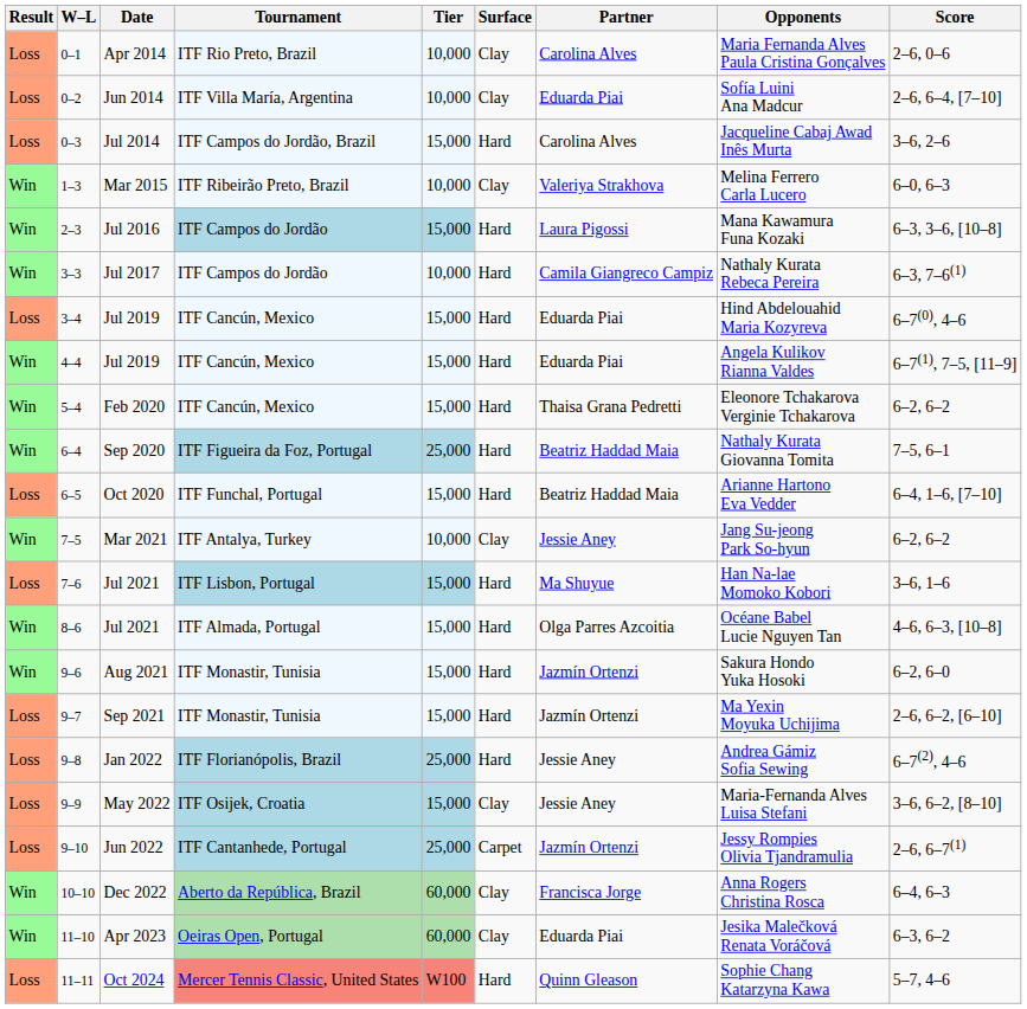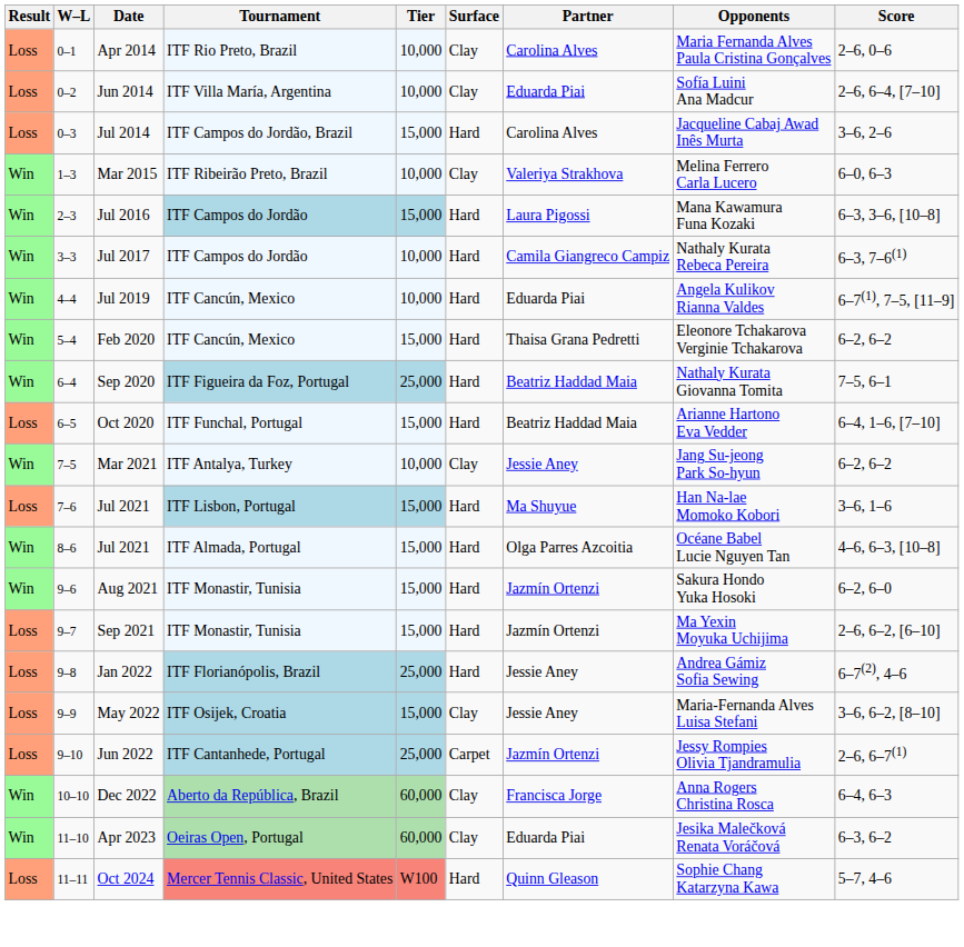 <table class="sortable wikitable">
 <tr>
 <th>Result</th>
 <th class="unsortable">W–L</th>
 <th>Date</th>
 <th>Tournament</th>
 <th>Tier</th>
 <th>Surface</th>
 <th>Partner</th>
 <th>Opponents</th>
 <th class="unsortable">Score</th>
 </tr>
 <tr>
 <td style="background:#ffa07a;">Loss</td>
 <td><small>0–1</small></td>
 <td>Apr 2014</td>
 <td style="background:#f0f8ff;">ITF Rio Preto, Brazil</td>
 <td style="background:#f0f8ff;">10,000</td>
 <td>Clay</td>
 <td> <a href='#'>Carolina Alves</a></td>
 <td> <a href='#'>Maria Fernanda Alves</a> <br>  <a href='#'>Paula Cristina Gonçalves</a></td>
 <td>2–6, 0–6</td>
 </tr>
 <tr>
 <td style="background:#ffa07a;">Loss</td>
 <td><small>0–2</small></td>
 <td>Jun 2014</td>
 <td style="background:#f0f8ff;">ITF Villa María, Argentina</td>
 <td style="background:#f0f8ff;">10,000</td>
 <td>Clay</td>
 <td> <a href='#'>Eduarda Piai</a></td>
 <td> <a href='#'>Sofía Luini</a> <br>  Ana Madcur</td>
 <td>2–6, 6–4, [7–10]</td>
 </tr>
 <tr>
 <td style="background:#ffa07a;">Loss</td>
 <td><small>0–3</small></td>
 <td>Jul 2014</td>
 <td style="background:#f0f8ff;">ITF Campos do Jordão, Brazil</td>
 <td style="background:#f0f8ff;">15,000</td>
 <td>Hard</td>
 <td> Carolina Alves</td>
 <td> <a href='#'>Jacqueline Cabaj Awad</a> <br>  <a href='#'>Inês Murta</a></td>
 <td>3–6, 2–6</td>
 </tr>
 <tr>
 <td style="background:#98fb98;">Win</td>
 <td><small>1–3</small></td>
 <td>Mar 2015</td>
 <td style="background:#f0f8ff;">ITF Ribeirão Preto, Brazil</td>
 <td style="background:#f0f8ff;">10,000</td>
 <td>Clay</td>
 <td> <a href='#'>Valeriya Strakhova</a></td>
 <td> Melina Ferrero <br>  <a href='#'>Carla Lucero</a></td>
 <td>6–0, 6–3</td>
 </tr>
 <tr>
 <td style="background:#98fb98;">Win</td>
 <td><small>2–3</small></td>
 <td>Jul 2016</td>
 <td style="background:lightblue;">ITF Campos do Jordão</td>
 <td style="background:lightblue;">15,000</td>
 <td>Hard</td>
 <td> <a href='#'>Laura Pigossi</a></td>
 <td> Mana Kawamura <br>  Funa Kozaki</td>
 <td>6–3, 3–6, [10–8]</td>
 </tr>
 <tr>
 <td style="background:#98fb98;">Win</td>
 <td><small>3–3</small></td>
 <td>Jul 2017</td>
 <td style="background:#f0f8ff;">ITF Campos do Jordão</td>
 <td style="background:#f0f8ff;">10,000</td>
 <td>Hard</td>
 <td> <a href='#'>Camila Giangreco Campiz</a></td>
 <td> Nathaly Kurata <br>  <a href='#'>Rebeca Pereira</a></td>
 <td>6–3, 7–6<sup>(1)</sup></td>
 </tr>
 <tr>
-<td style="background:#ffa07a;">Loss</td>
-<td><small>3–4</small></td>
-<td>Jul 2019</td>
-<td style="background:#f0f8ff;">ITF Cancún, Mexico</td>
-<td style="background:#f0f8ff;">15,000</td>
-<td>Hard</td>
-<td> Eduarda Piai</td>
-<td> Hind Abdelouahid <br>  <a href='#'>Maria Kozyreva</a></td>
-<td>6–7<sup>(0)</sup>, 4–6</td>
-</tr>
-<tr>
 <td style="background:#98fb98;">Win</td>
 <td><small>4–4</small></td>
 <td>Jul 2019</td>
 <td style="background:#f0f8ff;">ITF Cancún, Mexico</td>
-<td style="background:#f0f8ff;">15,000</td>
+<td style="background:#f0f8ff;">10,000</td>
 <td>Hard</td>
 <td> Eduarda Piai</td>
 <td> <a href='#'>Angela Kulikov</a> <br>  <a href='#'>Rianna Valdes</a></td>
 <td>6–7<sup>(1)</sup>, 7–5, [11–9]</td>
 </tr>
 <tr>
 <td style="background:#98fb98;">Win</td>
 <td><small>5–4</small></td>
 <td>Feb 2020</td>
 <td style="background:#f0f8ff;">ITF Cancún, Mexico</td>
 <td style="background:#f0f8ff;">15,000</td>
 <td>Hard</td>
 <td> Thaisa Grana Pedretti</td>
 <td> Eleonore Tchakarova <br>  Verginie Tchakarova</td>
 <td>6–2, 6–2</td>
 </tr>
 <tr>
 <td style="background:#98fb98;">Win</td>
 <td><small>6–4</small></td>
 <td>Sep 2020</td>
 <td style="background:lightblue;">ITF Figueira da Foz, Portugal</td>
 <td style="background:lightblue;">25,000</td>
 <td>Hard</td>
 <td> <a href='#'>Beatriz Haddad Maia</a></td>
 <td> <a href='#'>Nathaly Kurata</a> <br>  Giovanna Tomita</td>
 <td>7–5, 6–1</td>
 </tr>
 <tr>
 <td style="background:#ffa07a;">Loss</td>
 <td><small>6–5</small></td>
 <td>Oct 2020</td>
 <td style="background:#f0f8ff;">ITF Funchal, Portugal</td>
 <td style="background:#f0f8ff;">15,000</td>
 <td>Hard</td>
 <td> Beatriz Haddad Maia</td>
 <td> <a href='#'>Arianne Hartono</a> <br>  <a href='#'>Eva Vedder</a></td>
 <td>6–4, 1–6, [7–10]</td>
 </tr>
 <tr>
 <td style="background:#98fb98;">Win</td>
 <td><small>7–5</small></td>
 <td>Mar 2021</td>
 <td style="background:#f0f8ff;">ITF Antalya, Turkey</td>
 <td style="background:#f0f8ff;">10,000</td>
 <td>Clay</td>
 <td> <a href='#'>Jessie Aney</a></td>
 <td> <a href='#'>Jang Su-jeong</a> <br>  <a href='#'>Park So-hyun</a></td>
 <td>6–2, 6–2</td>
 </tr>
 <tr>
 <td style="background:#ffa07a;">Loss</td>
 <td><small>7–6</small></td>
 <td>Jul 2021</td>
 <td style="background:lightblue;">ITF Lisbon, Portugal</td>
 <td style="background:lightblue;">15,000</td>
 <td>Hard</td>
 <td> <a href='#'>Ma Shuyue</a></td>
 <td> <a href='#'>Han Na-lae</a> <br>  <a href='#'>Momoko Kobori</a></td>
 <td>3–6, 1–6</td>
 </tr>
 <tr>
 <td style="background:#98fb98;">Win</td>
 <td><small>8–6</small></td>
 <td>Jul 2021</td>
 <td style="background:#f0f8ff;">ITF Almada, Portugal</td>
 <td style="background:#f0f8ff;">15,000</td>
 <td>Hard</td>
 <td> Olga Parres Azcoitia</td>
 <td> <a href='#'>Océane Babel</a> <br>  Lucie Nguyen Tan</td>
 <td>4–6, 6–3, [10–8]</td>
 </tr>
 <tr>
 <td style="background:#98fb98;">Win</td>
 <td><small>9–6</small></td>
 <td>Aug 2021</td>
 <td style="background:#f0f8ff;">ITF Monastir, Tunisia</td>
 <td style="background:#f0f8ff;">15,000</td>
 <td>Hard</td>
 <td> <a href='#'>Jazmín Ortenzi</a></td>
 <td> Sakura Hondo <br>  Yuka Hosoki</td>
 <td>6–2, 6–0</td>
 </tr>
 <tr>
 <td style="background:#ffa07a;">Loss</td>
 <td><small>9–7</small></td>
 <td>Sep 2021</td>
 <td style="background:#f0f8ff;">ITF Monastir, Tunisia</td>
 <td style="background:#f0f8ff;">15,000</td>
 <td>Hard</td>
 <td> Jazmín Ortenzi</td>
 <td> <a href='#'>Ma Yexin</a> <br>  <a href='#'>Moyuka Uchijima</a></td>
 <td>2–6, 6–2, [6–10]</td>
 </tr>
 <tr>
 <td style="background:#ffa07a;">Loss</td>
 <td><small>9–8</small></td>
 <td>Jan 2022</td>
 <td bgcolor=lightblue>ITF Florianópolis, Brazil</td>
 <td bgcolor=lightblue>25,000</td>
 <td>Hard</td>
 <td> Jessie Aney</td>
 <td> <a href='#'>Andrea Gámiz</a> <br>  <a href='#'>Sofia Sewing</a></td>
 <td>6–7<sup>(2)</sup>, 4–6</td>
 </tr>
 <tr>
 <td style="background:#ffa07a;">Loss</td>
 <td><small>9–9</small></td>
 <td>May 2022</td>
 <td bgcolor=lightblue>ITF Osijek, Croatia</td>
 <td bgcolor=lightblue>15,000</td>
 <td>Clay</td>
 <td> Jessie Aney</td>
 <td> Maria-Fernanda Alves <br>  <a href='#'>Luisa Stefani</a></td>
 <td>3–6, 6–2, [8–10]</td>
 </tr>
 <tr>
 <td style="background:#ffa07a;">Loss</td>
 <td><small>9–10</small></td>
 <td>Jun 2022</td>
 <td bgcolor=lightblue>ITF Cantanhede, Portugal</td>
 <td bgcolor=lightblue>25,000</td>
 <td>Carpet</td>
 <td> <a href='#'>Jazmín Ortenzi</a></td>
 <td> <a href='#'>Jessy Rompies</a> <br>  <a href='#'>Olivia Tjandramulia</a></td>
 <td>2–6, 6–7<sup>(1)</sup></td>
 </tr>
 <tr>
 <td style="background:#98fb98;">Win</td>
 <td><small>10–10</small></td>
 <td>Dec 2022</td>
 <td bgcolor=#addfad><a href='#'>Aberto da República</a>, Brazil</td>
 <td bgcolor=#addfad>60,000</td>
 <td>Clay</td>
 <td> <a href='#'>Francisca Jorge</a></td>
 <td> <a href='#'>Anna Rogers</a> <br>  <a href='#'>Christina Rosca</a></td>
 <td>6–4, 6–3</td>
 </tr>
 <tr>
 <td style="background:#98fb98;">Win</td>
 <td><small>11–10</small></td>
 <td>Apr 2023</td>
 <td bgcolor=#addfad><a href='#'>Oeiras Open</a>, Portugal</td>
 <td bgcolor=#addfad>60,000</td>
 <td>Clay</td>
 <td> Eduarda Piai</td>
 <td> <a href='#'>Jesika Malečková</a> <br>  <a href='#'>Renata Voráčová</a></td>
 <td>6–3, 6–2</td>
 </tr>
 <tr>
 <td style="background:#ffa07a;">Loss</td>
 <td><small>11–11</small></td>
 <td><a href='#'>Oct 2024</a></td>
 <td style="background:#f88379;"><a href='#'>Mercer Tennis Classic</a>, United States</td>
 <td style="background:#f88379;">W100</td>
 <td>Hard</td>
 <td> <a href='#'>Quinn Gleason</a></td>
 <td> <a href='#'>Sophie Chang</a> <br>  <a href='#'>Katarzyna Kawa</a></td>
 <td>5–7, 4–6</td>
 </tr>
 </table>
